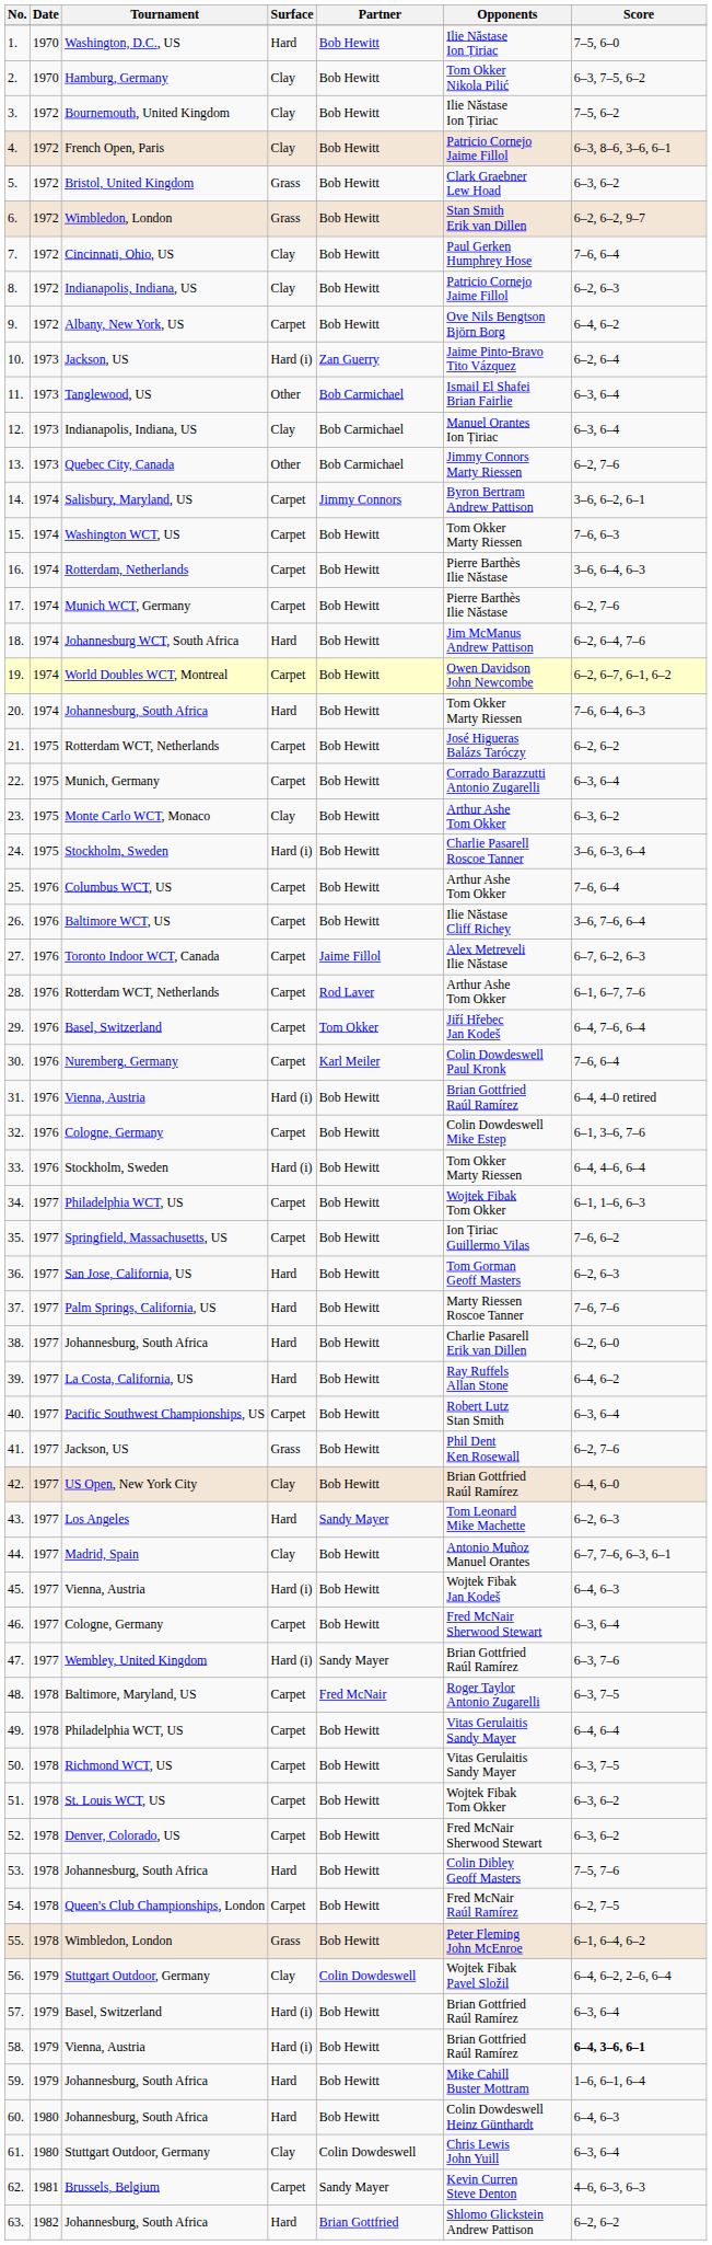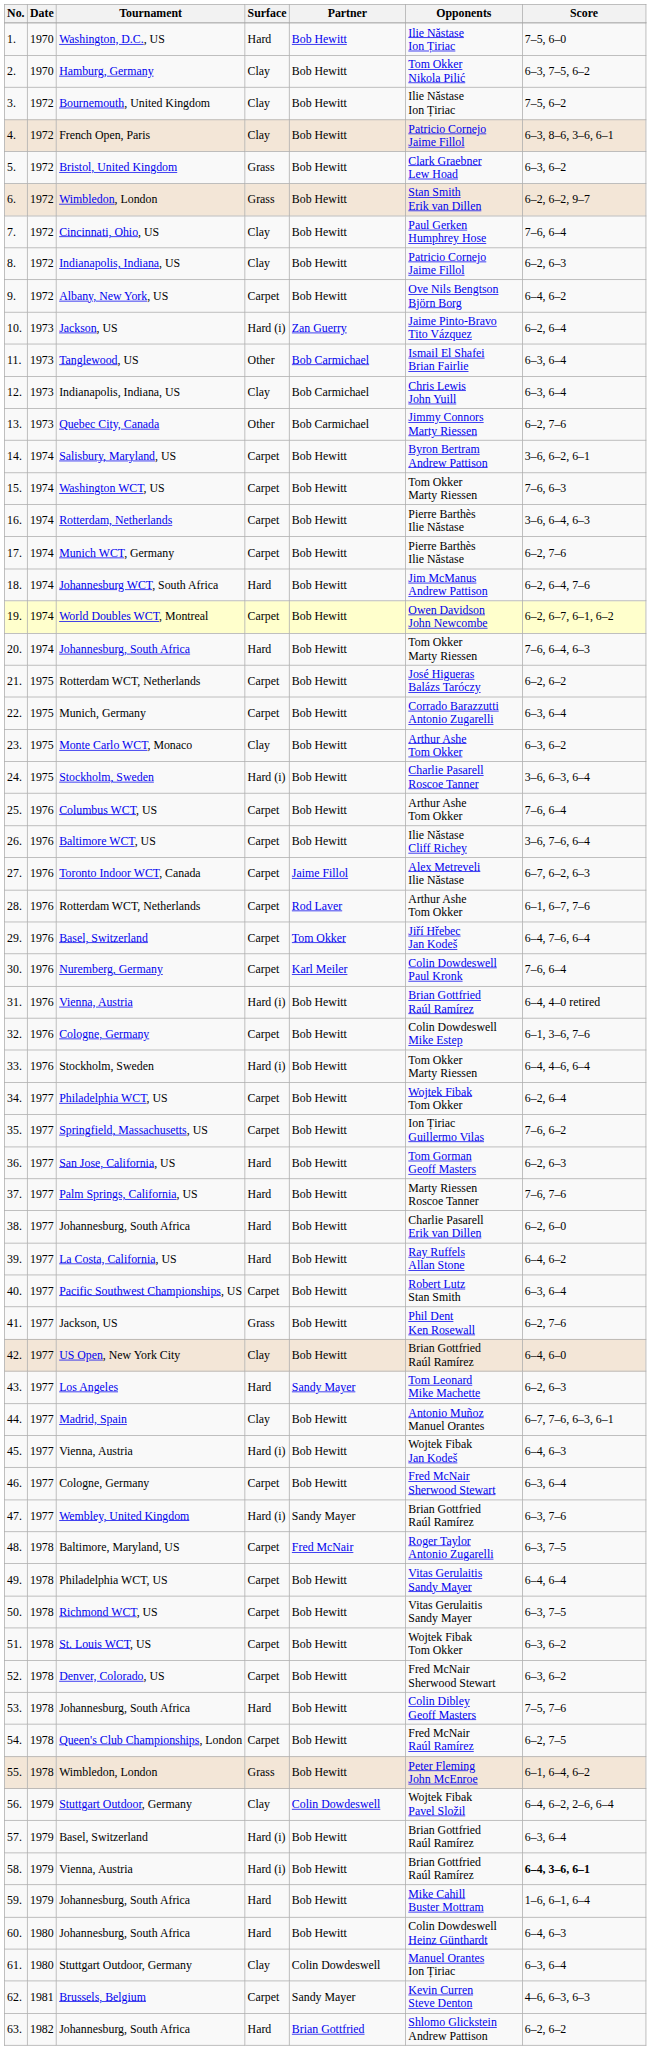 <table class="sortable wikitable">
 <tr>
 <th>No.</th>
 <th>Date</th>
 <th>Tournament</th>
 <th>Surface</th>
 <th style="width:150px">Partner</th>
 <th style="width:150px">Opponents</th>
 <th style="width:160px" class="unsortable">Score</th>
 </tr>
 <tr>
 </tr>
 <tr>
 <td>1.</td>
 <td>1970</td>
 <td><a href='#'>Washington, D.C.</a>, US</td>
 <td>Hard</td>
 <td> <a href='#'>Bob Hewitt</a></td>
 <td> <a href='#'>Ilie Năstase</a> <br>  <a href='#'>Ion Țiriac</a></td>
 <td>7–5, 6–0</td>
 </tr>
 <tr>
 <td>2.</td>
 <td>1970</td>
 <td><a href='#'>Hamburg, Germany</a></td>
 <td>Clay</td>
 <td> Bob Hewitt</td>
 <td> <a href='#'>Tom Okker</a> <br>  <a href='#'>Nikola Pilić</a></td>
 <td>6–3, 7–5, 6–2</td>
 </tr>
 <tr>
 <td>3.</td>
 <td>1972</td>
 <td><a href='#'>Bournemouth</a>, United Kingdom</td>
 <td>Clay</td>
 <td> Bob Hewitt</td>
 <td> Ilie Năstase <br>  Ion Țiriac</td>
 <td>7–5, 6–2</td>
 </tr>
 <tr bgcolor="#f3e6d7">
 <td>4.</td>
 <td>1972</td>
 <td>French Open, Paris</td>
 <td>Clay</td>
 <td> Bob Hewitt</td>
 <td> <a href='#'>Patricio Cornejo</a> <br>  <a href='#'>Jaime Fillol</a></td>
 <td>6–3, 8–6, 3–6, 6–1</td>
 </tr>
 <tr>
 <td>5.</td>
 <td>1972</td>
 <td><a href='#'>Bristol, United Kingdom</a></td>
 <td>Grass</td>
 <td> Bob Hewitt</td>
 <td> <a href='#'>Clark Graebner</a> <br>  <a href='#'>Lew Hoad</a></td>
 <td>6–3, 6–2</td>
 </tr>
 <tr bgcolor="#f3e6d7">
 <td>6.</td>
 <td>1972</td>
 <td><a href='#'>Wimbledon</a>, London</td>
 <td>Grass</td>
 <td> Bob Hewitt</td>
 <td> <a href='#'>Stan Smith</a> <br>  <a href='#'>Erik van Dillen</a></td>
 <td>6–2, 6–2, 9–7</td>
 </tr>
 <tr>
 <td>7.</td>
 <td>1972</td>
 <td><a href='#'>Cincinnati, Ohio</a>, US</td>
 <td>Clay</td>
 <td> Bob Hewitt</td>
 <td> <a href='#'>Paul Gerken</a> <br>  <a href='#'>Humphrey Hose</a></td>
 <td>7–6, 6–4</td>
 </tr>
 <tr>
 <td>8.</td>
 <td>1972</td>
 <td><a href='#'>Indianapolis, Indiana</a>, US</td>
 <td>Clay</td>
 <td> Bob Hewitt</td>
 <td> <a href='#'>Patricio Cornejo</a> <br>  <a href='#'>Jaime Fillol</a></td>
 <td>6–2, 6–3</td>
 </tr>
 <tr>
 <td>9.</td>
 <td>1972</td>
 <td><a href='#'>Albany, New York</a>, US</td>
 <td>Carpet</td>
 <td> Bob Hewitt</td>
 <td> <a href='#'>Ove Nils Bengtson</a> <br>  <a href='#'>Björn Borg</a></td>
 <td>6–4, 6–2</td>
 </tr>
 <tr>
 <td>10.</td>
 <td>1973</td>
 <td><a href='#'>Jackson</a>, US</td>
 <td>Hard (i)</td>
 <td> <a href='#'>Zan Guerry</a></td>
 <td> <a href='#'>Jaime Pinto-Bravo</a> <br>  <a href='#'>Tito Vázquez</a></td>
 <td>6–2, 6–4</td>
 </tr>
 <tr>
 <td>11.</td>
 <td>1973</td>
 <td><a href='#'>Tanglewood</a>, US</td>
 <td>Other</td>
 <td> <a href='#'>Bob Carmichael</a></td>
 <td> <a href='#'>Ismail El Shafei</a> <br>  <a href='#'>Brian Fairlie</a></td>
 <td>6–3, 6–4</td>
 </tr>
 <tr>
 <td>12.</td>
 <td>1973</td>
 <td>Indianapolis, Indiana, US</td>
 <td>Clay</td>
 <td> Bob Carmichael</td>
-<td> <a href='#'>Manuel Orantes</a> <br>  Ion Țiriac</td>
+<td> <a href='#'>Chris Lewis</a> <br>  <a href='#'>John Yuill</a></td>
 <td>6–3, 6–4</td>
 </tr>
 <tr>
 <td>13.</td>
 <td>1973</td>
 <td><a href='#'>Quebec City, Canada</a></td>
 <td>Other</td>
 <td> Bob Carmichael</td>
 <td> <a href='#'>Jimmy Connors</a> <br>  <a href='#'>Marty Riessen</a></td>
 <td>6–2, 7–6</td>
 </tr>
 <tr>
 <td>14.</td>
 <td>1974</td>
 <td><a href='#'>Salisbury, Maryland</a>, US</td>
 <td>Carpet</td>
-<td> <a href='#'>Jimmy Connors</a></td>
+<td> Bob Hewitt</td>
 <td> <a href='#'>Byron Bertram</a> <br>  <a href='#'>Andrew Pattison</a></td>
 <td>3–6, 6–2, 6–1</td>
 </tr>
 <tr>
 <td>15.</td>
 <td>1974</td>
 <td><a href='#'>Washington WCT</a>, US</td>
 <td>Carpet</td>
 <td> Bob Hewitt</td>
 <td> Tom Okker <br>  Marty Riessen</td>
 <td>7–6, 6–3</td>
 </tr>
 <tr>
 <td>16.</td>
 <td>1974</td>
 <td><a href='#'>Rotterdam, Netherlands</a></td>
 <td>Carpet</td>
 <td> Bob Hewitt</td>
 <td> Pierre Barthès <br>  Ilie Năstase</td>
 <td>3–6, 6–4, 6–3</td>
 </tr>
 <tr>
 <td>17.</td>
 <td>1974</td>
 <td><a href='#'>Munich WCT</a>, Germany</td>
 <td>Carpet</td>
 <td> Bob Hewitt</td>
 <td> Pierre Barthès <br>  Ilie Năstase</td>
 <td>6–2, 7–6</td>
 </tr>
 <tr>
 <td>18.</td>
 <td>1974</td>
 <td><a href='#'>Johannesburg WCT</a>, South Africa</td>
 <td>Hard</td>
 <td> Bob Hewitt</td>
 <td> <a href='#'>Jim McManus</a> <br>  <a href='#'>Andrew Pattison</a></td>
 <td>6–2, 6–4, 7–6</td>
 </tr>
 <tr bgcolor="ffffcc">
 <td>19.</td>
 <td>1974</td>
 <td><a href='#'>World Doubles WCT</a>, Montreal</td>
 <td>Carpet</td>
 <td> Bob Hewitt</td>
 <td> <a href='#'>Owen Davidson</a> <br>  <a href='#'>John Newcombe</a></td>
 <td>6–2, 6–7, 6–1, 6–2</td>
 </tr>
 <tr>
 <td>20.</td>
 <td>1974</td>
 <td><a href='#'>Johannesburg, South Africa</a></td>
 <td>Hard</td>
 <td> Bob Hewitt</td>
 <td> Tom Okker <br>  Marty Riessen</td>
 <td>7–6, 6–4, 6–3</td>
 </tr>
 <tr>
 <td>21.</td>
 <td>1975</td>
 <td>Rotterdam WCT, Netherlands</td>
 <td>Carpet</td>
 <td> Bob Hewitt</td>
 <td> <a href='#'>José Higueras</a> <br>  <a href='#'>Balázs Taróczy</a></td>
 <td>6–2, 6–2</td>
 </tr>
 <tr>
 <td>22.</td>
 <td>1975</td>
 <td>Munich, Germany</td>
 <td>Carpet</td>
 <td> Bob Hewitt</td>
 <td> <a href='#'>Corrado Barazzutti</a> <br>  <a href='#'>Antonio Zugarelli</a></td>
 <td>6–3, 6–4</td>
 </tr>
 <tr>
 <td>23.</td>
 <td>1975</td>
 <td><a href='#'>Monte Carlo WCT</a>, Monaco</td>
 <td>Clay</td>
 <td> Bob Hewitt</td>
 <td> <a href='#'>Arthur Ashe</a> <br>  <a href='#'>Tom Okker</a></td>
 <td>6–3, 6–2</td>
 </tr>
 <tr>
 <td>24.</td>
 <td>1975</td>
 <td><a href='#'>Stockholm, Sweden</a></td>
 <td>Hard (i)</td>
 <td> Bob Hewitt</td>
 <td> <a href='#'>Charlie Pasarell</a> <br>  <a href='#'>Roscoe Tanner</a></td>
 <td>3–6, 6–3, 6–4</td>
 </tr>
 <tr>
 <td>25.</td>
 <td>1976</td>
 <td><a href='#'>Columbus WCT</a>, US</td>
 <td>Carpet</td>
 <td> Bob Hewitt</td>
 <td> Arthur Ashe <br>  Tom Okker</td>
 <td>7–6, 6–4</td>
 </tr>
 <tr>
 <td>26.</td>
 <td>1976</td>
 <td><a href='#'>Baltimore WCT</a>, US</td>
 <td>Carpet</td>
 <td> Bob Hewitt</td>
 <td> Ilie Năstase <br>  <a href='#'>Cliff Richey</a></td>
 <td>3–6, 7–6, 6–4</td>
 </tr>
 <tr>
 <td>27.</td>
 <td>1976</td>
 <td><a href='#'>Toronto Indoor WCT</a>, Canada</td>
 <td>Carpet</td>
 <td> <a href='#'>Jaime Fillol</a></td>
 <td> <a href='#'>Alex Metreveli</a> <br>  Ilie Năstase</td>
 <td>6–7, 6–2, 6–3</td>
 </tr>
 <tr>
 <td>28.</td>
 <td>1976</td>
 <td>Rotterdam WCT, Netherlands</td>
 <td>Carpet</td>
 <td> <a href='#'>Rod Laver</a></td>
 <td> Arthur Ashe <br>  Tom Okker</td>
 <td>6–1, 6–7, 7–6</td>
 </tr>
 <tr>
 <td>29.</td>
 <td>1976</td>
 <td><a href='#'>Basel, Switzerland</a></td>
 <td>Carpet</td>
 <td> <a href='#'>Tom Okker</a></td>
 <td> <a href='#'>Jiří Hřebec</a> <br>  <a href='#'>Jan Kodeš</a></td>
 <td>6–4, 7–6, 6–4</td>
 </tr>
 <tr>
 <td>30.</td>
 <td>1976</td>
 <td><a href='#'>Nuremberg, Germany</a></td>
 <td>Carpet</td>
 <td> <a href='#'>Karl Meiler</a></td>
 <td> <a href='#'>Colin Dowdeswell</a> <br>  <a href='#'>Paul Kronk</a></td>
 <td>7–6, 6–4</td>
 </tr>
 <tr>
 <td>31.</td>
 <td>1976</td>
 <td><a href='#'>Vienna, Austria</a></td>
 <td>Hard (i)</td>
 <td> Bob Hewitt</td>
 <td> <a href='#'>Brian Gottfried</a> <br>  <a href='#'>Raúl Ramírez</a></td>
 <td>6–4, 4–0 retired</td>
 </tr>
 <tr>
 <td>32.</td>
 <td>1976</td>
 <td><a href='#'>Cologne, Germany</a></td>
 <td>Carpet</td>
 <td> Bob Hewitt</td>
 <td> Colin Dowdeswell <br>  <a href='#'>Mike Estep</a></td>
 <td>6–1, 3–6, 7–6</td>
 </tr>
 <tr>
 <td>33.</td>
 <td>1976</td>
 <td>Stockholm, Sweden</td>
 <td>Hard (i)</td>
 <td> Bob Hewitt</td>
 <td> Tom Okker <br>  Marty Riessen</td>
 <td>6–4, 4–6, 6–4</td>
 </tr>
 <tr>
 <td>34.</td>
 <td>1977</td>
 <td><a href='#'>Philadelphia WCT</a>, US</td>
 <td>Carpet</td>
 <td> Bob Hewitt</td>
 <td> <a href='#'>Wojtek Fibak</a> <br>  Tom Okker</td>
-<td>6–1, 1–6, 6–3</td>
+<td>6–2, 6–4</td>
 </tr>
 <tr>
 <td>35.</td>
 <td>1977</td>
 <td><a href='#'>Springfield, Massachusetts</a>, US</td>
 <td>Carpet</td>
 <td> Bob Hewitt</td>
 <td> Ion Țiriac <br>  <a href='#'>Guillermo Vilas</a></td>
 <td>7–6, 6–2</td>
 </tr>
 <tr>
 <td>36.</td>
 <td>1977</td>
 <td><a href='#'>San Jose, California</a>, US</td>
 <td>Hard</td>
 <td> Bob Hewitt</td>
 <td> <a href='#'>Tom Gorman</a> <br>  <a href='#'>Geoff Masters</a></td>
 <td>6–2, 6–3</td>
 </tr>
 <tr>
 <td>37.</td>
 <td>1977</td>
 <td><a href='#'>Palm Springs, California</a>, US</td>
 <td>Hard</td>
 <td> Bob Hewitt</td>
 <td> Marty Riessen <br>  Roscoe Tanner</td>
 <td>7–6, 7–6</td>
 </tr>
 <tr>
 <td>38.</td>
 <td>1977</td>
 <td>Johannesburg, South Africa</td>
 <td>Hard</td>
 <td> Bob Hewitt</td>
 <td> Charlie Pasarell <br>  <a href='#'>Erik van Dillen</a></td>
 <td>6–2, 6–0</td>
 </tr>
 <tr>
 <td>39.</td>
 <td>1977</td>
 <td><a href='#'>La Costa, California</a>, US</td>
 <td>Hard</td>
 <td> Bob Hewitt</td>
 <td> <a href='#'>Ray Ruffels</a> <br>  <a href='#'>Allan Stone</a></td>
 <td>6–4, 6–2</td>
 </tr>
 <tr>
 <td>40.</td>
 <td>1977</td>
 <td><a href='#'>Pacific Southwest Championships</a>, US</td>
 <td>Carpet</td>
 <td> Bob Hewitt</td>
 <td> <a href='#'>Robert Lutz</a> <br>  Stan Smith</td>
 <td>6–3, 6–4</td>
 </tr>
 <tr>
 <td>41.</td>
 <td>1977</td>
 <td>Jackson, US</td>
 <td>Grass</td>
 <td> Bob Hewitt</td>
 <td> <a href='#'>Phil Dent</a> <br>  <a href='#'>Ken Rosewall</a></td>
 <td>6–2, 7–6</td>
 </tr>
 <tr bgcolor="#f3e6d7">
 <td>42.</td>
 <td>1977</td>
 <td><a href='#'>US Open</a>, New York City</td>
 <td>Clay</td>
 <td> Bob Hewitt</td>
 <td> Brian Gottfried <br>  Raúl Ramírez</td>
 <td>6–4, 6–0</td>
 </tr>
 <tr>
 <td>43.</td>
 <td>1977</td>
 <td><a href='#'>Los Angeles</a></td>
 <td>Hard</td>
 <td> <a href='#'>Sandy Mayer</a></td>
 <td> <a href='#'>Tom Leonard</a> <br>  <a href='#'>Mike Machette</a></td>
 <td>6–2, 6–3</td>
 </tr>
 <tr>
 <td>44.</td>
 <td>1977</td>
 <td><a href='#'>Madrid, Spain</a></td>
 <td>Clay</td>
 <td> Bob Hewitt</td>
 <td> <a href='#'>Antonio Muñoz</a> <br>  Manuel Orantes</td>
 <td>6–7, 7–6, 6–3, 6–1</td>
 </tr>
 <tr>
 <td>45.</td>
 <td>1977</td>
 <td>Vienna, Austria</td>
 <td>Hard (i)</td>
 <td> Bob Hewitt</td>
 <td> Wojtek Fibak <br>  <a href='#'>Jan Kodeš</a></td>
 <td>6–4, 6–3</td>
 </tr>
 <tr>
 <td>46.</td>
 <td>1977</td>
 <td>Cologne, Germany</td>
 <td>Carpet</td>
 <td> Bob Hewitt</td>
 <td> <a href='#'>Fred McNair</a> <br>  <a href='#'>Sherwood Stewart</a></td>
 <td>6–3, 6–4</td>
 </tr>
 <tr>
 <td>47.</td>
 <td>1977</td>
 <td><a href='#'>Wembley, United Kingdom</a></td>
 <td>Hard (i)</td>
 <td> Sandy Mayer</td>
 <td> Brian Gottfried <br>  Raúl Ramírez</td>
 <td>6–3, 7–6</td>
 </tr>
 <tr>
 <td>48.</td>
 <td>1978</td>
 <td>Baltimore, Maryland, US</td>
 <td>Carpet</td>
 <td> <a href='#'>Fred McNair</a></td>
 <td> <a href='#'>Roger Taylor</a> <br>  <a href='#'>Antonio Zugarelli</a></td>
 <td>6–3, 7–5</td>
 </tr>
 <tr>
 <td>49.</td>
 <td>1978</td>
 <td>Philadelphia WCT, US</td>
 <td>Carpet</td>
 <td> Bob Hewitt</td>
 <td> <a href='#'>Vitas Gerulaitis</a> <br>  <a href='#'>Sandy Mayer</a></td>
 <td>6–4, 6–4</td>
 </tr>
 <tr>
 <td>50.</td>
 <td>1978</td>
 <td><a href='#'>Richmond WCT</a>, US</td>
 <td>Carpet</td>
 <td> Bob Hewitt</td>
 <td> Vitas Gerulaitis <br>  Sandy Mayer</td>
 <td>6–3, 7–5</td>
 </tr>
 <tr>
 <td>51.</td>
 <td>1978</td>
 <td><a href='#'>St. Louis WCT</a>, US</td>
 <td>Carpet</td>
 <td> Bob Hewitt</td>
 <td> Wojtek Fibak <br>  Tom Okker</td>
 <td>6–3, 6–2</td>
 </tr>
 <tr>
 <td>52.</td>
 <td>1978</td>
 <td><a href='#'>Denver, Colorado</a>, US</td>
 <td>Carpet</td>
 <td> Bob Hewitt</td>
 <td> Fred McNair <br>  Sherwood Stewart</td>
 <td>6–3, 6–2</td>
 </tr>
 <tr>
 <td>53.</td>
 <td>1978</td>
 <td>Johannesburg, South Africa</td>
 <td>Hard</td>
 <td> Bob Hewitt</td>
 <td> <a href='#'>Colin Dibley</a> <br>  <a href='#'>Geoff Masters</a></td>
 <td>7–5, 7–6</td>
 </tr>
 <tr>
 <td>54.</td>
 <td>1978</td>
 <td><a href='#'>Queen's Club Championships</a>, London</td>
 <td>Carpet</td>
 <td> Bob Hewitt</td>
 <td> Fred McNair <br>  <a href='#'>Raúl Ramírez</a></td>
 <td>6–2, 7–5</td>
 </tr>
 <tr bgcolor="#f3e6d7">
 <td>55.</td>
 <td>1978</td>
 <td>Wimbledon, London</td>
 <td>Grass</td>
 <td> Bob Hewitt</td>
 <td> <a href='#'>Peter Fleming</a> <br>  <a href='#'>John McEnroe</a></td>
 <td>6–1, 6–4, 6–2</td>
 </tr>
 <tr>
 <td>56.</td>
 <td>1979</td>
 <td><a href='#'>Stuttgart Outdoor</a>, Germany</td>
 <td>Clay</td>
 <td> <a href='#'>Colin Dowdeswell</a></td>
 <td> Wojtek Fibak <br>  <a href='#'>Pavel Složil</a></td>
 <td>6–4, 6–2, 2–6, 6–4</td>
 </tr>
 <tr>
 <td>57.</td>
 <td>1979</td>
 <td>Basel, Switzerland</td>
 <td>Hard (i)</td>
 <td> Bob Hewitt</td>
 <td> Brian Gottfried <br>  Raúl Ramírez</td>
 <td>6–3, 6–4</td>
 </tr>
 <tr>
 <td>58.</td>
 <td>1979</td>
 <td>Vienna, Austria</td>
 <td>Hard (i)</td>
 <td> Bob Hewitt</td>
 <td> Brian Gottfried <br>  Raúl Ramírez</td>
 <td><strong>6–4, 3–6, 6–1</strong></td>
 </tr>
 <tr>
 <td>59.</td>
 <td>1979</td>
 <td>Johannesburg, South Africa</td>
 <td>Hard</td>
 <td> Bob Hewitt</td>
 <td> <a href='#'>Mike Cahill</a> <br>  <a href='#'>Buster Mottram</a></td>
 <td>1–6, 6–1, 6–4</td>
 </tr>
 <tr>
 <td>60.</td>
 <td>1980</td>
 <td>Johannesburg, South Africa</td>
 <td>Hard</td>
 <td> Bob Hewitt</td>
 <td> Colin Dowdeswell <br>  <a href='#'>Heinz Günthardt</a></td>
 <td>6–4, 6–3</td>
 </tr>
 <tr>
 <td>61.</td>
 <td>1980</td>
 <td>Stuttgart Outdoor, Germany</td>
 <td>Clay</td>
 <td> Colin Dowdeswell</td>
-<td> <a href='#'>Chris Lewis</a> <br>  <a href='#'>John Yuill</a></td>
+<td> <a href='#'>Manuel Orantes</a> <br>  Ion Țiriac</td>
 <td>6–3, 6–4</td>
 </tr>
 <tr>
 <td>62.</td>
 <td>1981</td>
 <td><a href='#'>Brussels, Belgium</a></td>
 <td>Carpet</td>
 <td> Sandy Mayer</td>
 <td> <a href='#'>Kevin Curren</a> <br>  <a href='#'>Steve Denton</a></td>
 <td>4–6, 6–3, 6–3</td>
 </tr>
 <tr>
 <td>63.</td>
 <td>1982</td>
 <td>Johannesburg, South Africa</td>
 <td>Hard</td>
 <td> <a href='#'>Brian Gottfried</a></td>
 <td> <a href='#'>Shlomo Glickstein</a> <br>  Andrew Pattison</td>
 <td>6–2, 6–2</td>
 </tr>
 </table>
